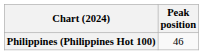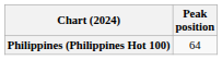 <table class="wikitable sortable plainrowheaders" style="text-align:center">
 <tr>
 <th scope="col">Chart (2024)</th>
 <th scope="col">Peak<br>position</th>
 </tr>
 <tr>
 <th scope="row">Philippines (Philippines Hot 100)</th>
-<td>46</td>
+<td>64</td>
 </tr>
 </table>
